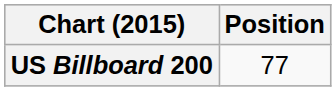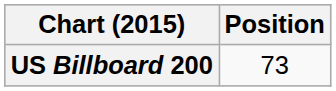 <table class="wikitable plainrowheaders" style="text-align:center;">
 <tr>
 <th scope="col">Chart (2015)</th>
 <th scope="col">Position</th>
 </tr>
 <tr>
 <th scope="row">US <em>Billboard</em> 200</th>
-<td>77</td>
+<td>73</td>
 </tr>
 </table>
